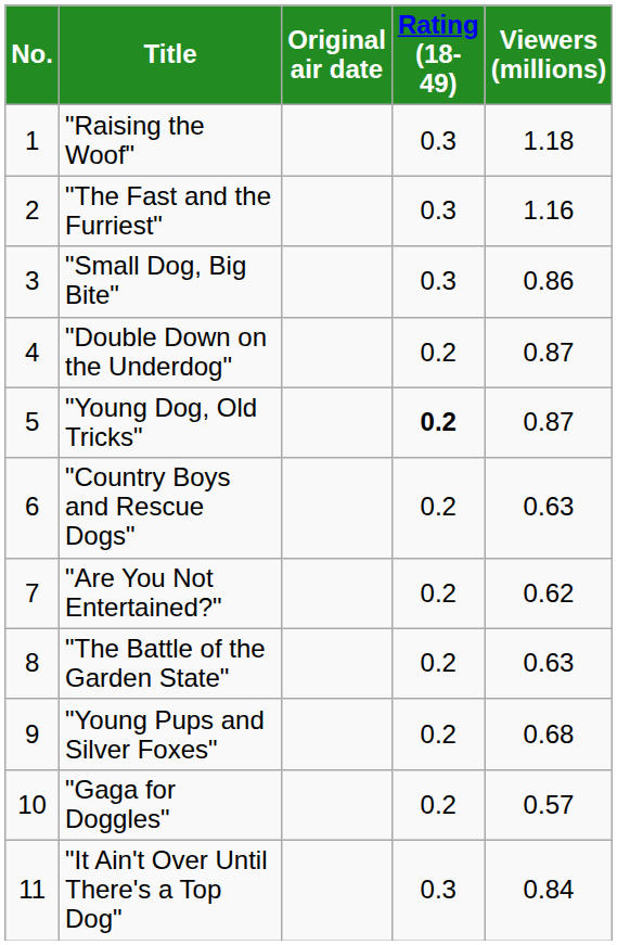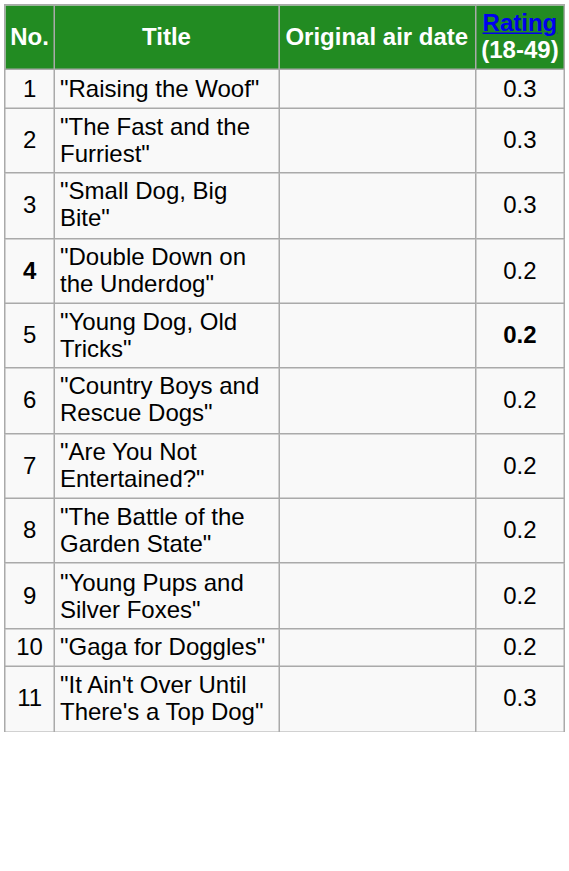 <table class="wikitable plainrowheaders" style="width:60%;">
 <tr>
 <th style="background-color: #228B22; color: #FFFFFF;" width=5%>No.</th>
 <th style="background-color: #228B22; color: #FFFFFF;" width=40%>Title</th>
 <th style="background-color: #228B22; color: #FFFFFF;">Original air date</th>
 <th style="background-color: #228B22; color: #FFFFFF;"><a href='#'>Rating</a><br>(18-49)</th>
-<th style="background-color: #228B22; color: #FFFFFF;">Viewers<br>(millions)</th>
 </tr>
 <tr>
 <td align=center>1</td>
 <td>"Raising the Woof"</td>
 <td align=center></td>
 <td align=center>0.3</td>
-<td align=center>1.18</td>
 </tr>
 <tr>
 <td align=center>2</td>
 <td>"The Fast and the Furriest"</td>
 <td align=center></td>
 <td align=center>0.3</td>
-<td align=center>1.16</td>
 </tr>
 <tr>
 <td align=center>3</td>
 <td>"Small Dog, Big Bite"</td>
 <td align=center></td>
 <td align=center>0.3</td>
-<td align=center>0.86</td>
 </tr>
 <tr>
-<td align=center>4</td>
+<td align=center><strong>4</strong></td>
 <td>"Double Down on the Underdog"</td>
 <td align=center></td>
 <td align=center>0.2</td>
-<td align=center>0.87</td>
 </tr>
 <tr>
 <td align=center>5</td>
 <td>"Young Dog, Old Tricks"</td>
 <td align=center></td>
 <td align=center><strong>0.2</strong></td>
-<td align=center>0.87</td>
 </tr>
 <tr>
 <td align=center>6</td>
 <td>"Country Boys and Rescue Dogs"</td>
 <td align=center></td>
 <td align=center>0.2</td>
-<td align=center>0.63</td>
 </tr>
 <tr>
 <td align=center>7</td>
 <td>"Are You Not Entertained?"</td>
 <td align=center></td>
 <td align=center>0.2</td>
-<td align=center>0.62</td>
 </tr>
 <tr>
 <td align=center>8</td>
 <td>"The Battle of the Garden State"</td>
 <td align=center></td>
 <td align=center>0.2</td>
-<td align=center>0.63</td>
 </tr>
 <tr>
 <td align=center>9</td>
 <td>"Young Pups and Silver Foxes"</td>
 <td align=center></td>
 <td align=center>0.2</td>
-<td align=center>0.68</td>
 </tr>
 <tr>
 <td align=center>10</td>
 <td>"Gaga for Doggles"</td>
 <td align=center></td>
 <td align=center>0.2</td>
-<td align=center>0.57</td>
 </tr>
 <tr>
 <td align=center>11</td>
 <td>"It Ain't Over Until There's a Top Dog"</td>
 <td align=center></td>
 <td align=center>0.3</td>
-<td align=center>0.84</td>
 </tr>
 </table>
